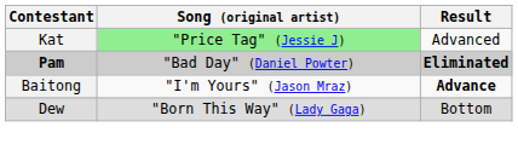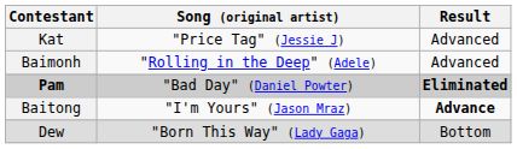 <table class="wikitable" style="text-align:center;">
 <tr>
 <th scope="col">Contestant</th>
 <th style="width:290px;" scope="col">Song <small>(original artist)</small></th>
 <th scope="col">Result</th>
 </tr>
 <tr>
 <th scope="row" style="font-weight:normal;">Kat</th>
-<td style="background: lightgreen;">"Price Tag" <small>(<a href='#'>Jessie J</a>)</small></td>
+<td>"Price Tag" <small>(<a href='#'>Jessie J</a>)</small></td>
+<td>Advanced</td>
+</tr>
+<tr>
+<th scope="row" style="font-weight:normal;">Baimonh</th>
+<td>"<a href='#'>Rolling in the Deep</a>" <small>(<a href='#'>Adele</a>)</small></td>
 <td>Advanced</td>
 </tr>
 <tr style="background:#ccc;">
 <th scope="row" style="background-color:#CCCCCC; font-weight:normal;"><strong>Pam</strong></th>
 <td>"Bad Day" <small>(<a href='#'>Daniel Powter</a>)</small></td>
 <td><strong>Eliminated</strong></td>
 </tr>
 <tr>
 <th scope="row" style="font-weight:normal;">Baitong</th>
 <td>"I'm Yours" <small>(<a href='#'>Jason Mraz</a>)</small></td>
 <td><strong>Advance</strong></td>
 </tr>
 <tr style="background:#ddd;">
 <th scope="row" style="background-color:#DDDDDD; font-weight:normal;">Dew</th>
 <td>"Born This Way" <small>(<a href='#'>Lady Gaga</a>)</small></td>
 <td>Bottom</td>
 </tr>
 </table>
